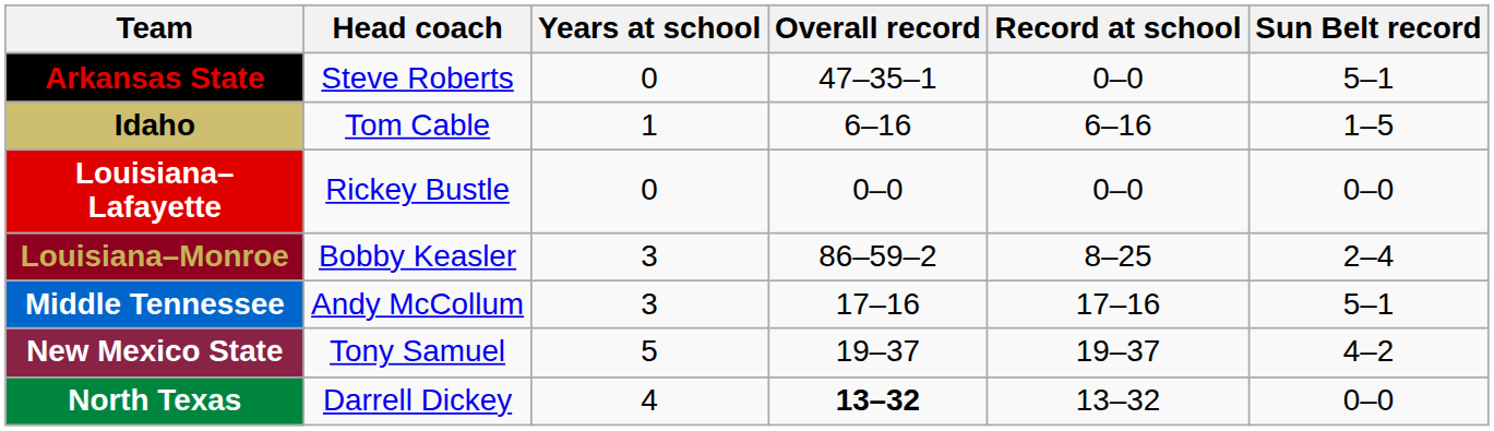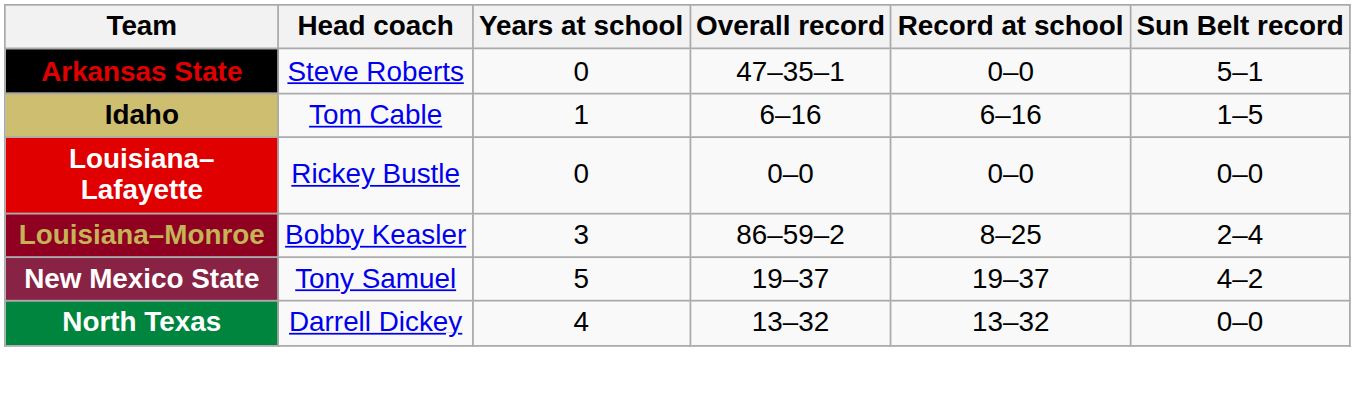 <table class="wikitable sortable" style="text-align: center;">
 <tr>
 <th style="width:150px;">Team</th>
 <th>Head coach</th>
 <th>Years at school</th>
 <th>Overall record</th>
 <th>Record at school</th>
 <th>Sun Belt record</th>
 </tr>
 <tr>
 <th style="background:#000; color:#e00000;">Arkansas State</th>
 <td><a href='#'>Steve Roberts</a></td>
 <td>0</td>
 <td>47–35–1</td>
 <td>0–0</td>
 <td>5–1</td>
 </tr>
 <tr>
 <th style="background:#cebe70; color:black;">Idaho</th>
 <td><a href='#'>Tom Cable</a></td>
 <td>1</td>
 <td>6–16</td>
 <td>6–16</td>
 <td>1–5</td>
 </tr>
 <tr>
 <th style="background:#e00000; color:#fff;">Louisiana–Lafayette</th>
 <td><a href='#'>Rickey Bustle</a></td>
 <td>0</td>
 <td>0–0</td>
 <td>0–0</td>
 <td>0–0</td>
 </tr>
 <tr>
 <th style="background:#900020; color:#C5B358;">Louisiana–Monroe</th>
 <td><a href='#'>Bobby Keasler</a></td>
 <td>3</td>
 <td>86–59–2</td>
 <td>8–25</td>
 <td>2–4</td>
 </tr>
 <tr>
-<th style="background:#0066CC; color:#ffffff;">Middle Tennessee</th>
-<td><a href='#'>Andy McCollum</a></td>
-<td>3</td>
-<td>17–16</td>
-<td>17–16</td>
-<td>5–1</td>
-</tr>
-<tr>
 <th style="background:#882345; color:white;">New Mexico State</th>
 <td><a href='#'>Tony Samuel</a></td>
 <td>5</td>
 <td>19–37</td>
 <td>19–37</td>
 <td>4–2</td>
 </tr>
 <tr>
 <th style="background:#00853E; color:#FFFFFF;">North Texas</th>
 <td><a href='#'>Darrell Dickey</a></td>
 <td>4</td>
-<td><strong>13–32</strong></td>
+<td>13–32</td>
 <td>13–32</td>
 <td>0–0</td>
 </tr>
 </table>
